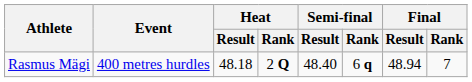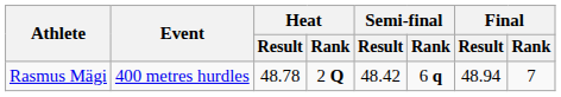 <table class=wikitable style=font-size:90%>
 <tr>
 <th rowspan=2>Athlete</th>
 <th rowspan=2>Event</th>
 <th colspan=2>Heat</th>
 <th colspan=2>Semi-final</th>
 <th colspan=2>Final</th>
 </tr>
 <tr style=font-size:95%>
 <th>Result</th>
 <th>Rank</th>
 <th>Result</th>
 <th>Rank</th>
 <th>Result</th>
 <th>Rank</th>
 </tr>
 <tr align=center>
 <td align=left><a href='#'>Rasmus Mägi</a></td>
 <td><a href='#'>400 metres hurdles</a></td>
-<td>48.18</td>
+<td>48.78</td>
 <td>2 <strong>Q</strong></td>
-<td>48.40</td>
+<td>48.42</td>
 <td>6 <strong>q</strong></td>
 <td>48.94</td>
 <td>7</td>
 </tr>
 </table>
